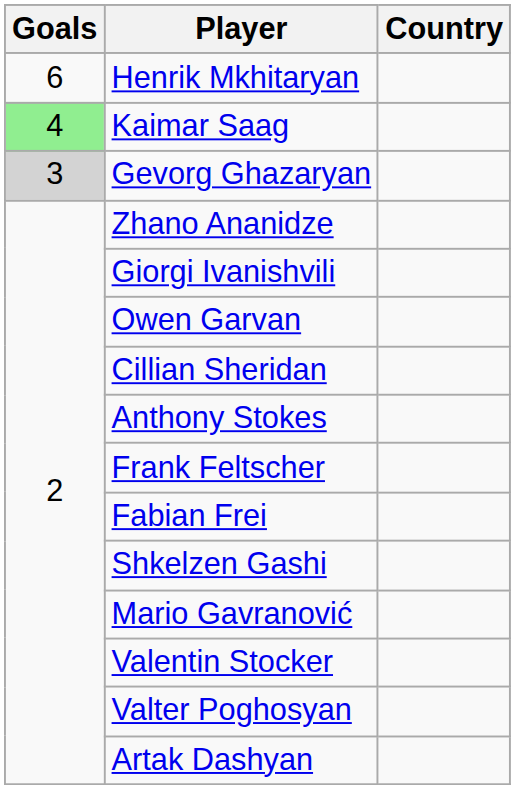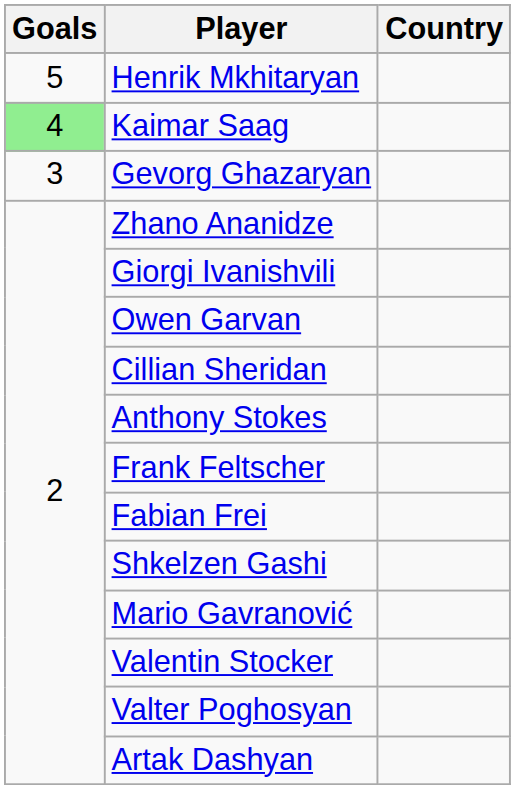 <table class="wikitable" style="text-align: left;">
 <tr>
 <th>Goals</th>
 <th>Player</th>
 <th>Country</th>
 </tr>
 <tr>
-<td rowspan="1" align=center>6</td>
+<td rowspan="1" align=center>5</td>
 <td><a href='#'>Henrik Mkhitaryan</a></td>
 <td></td>
 </tr>
 <tr>
 <td rowspan="1" align=center style="background: lightgreen;">4</td>
 <td><a href='#'>Kaimar Saag</a></td>
 <td></td>
 </tr>
 <tr>
-<td rowspan="1" align=center style="background: lightgrey;">3</td>
+<td rowspan="1" align=center>3</td>
 <td><a href='#'>Gevorg Ghazaryan</a></td>
 <td></td>
 </tr>
 <tr>
 <td rowspan="12" align=center>2</td>
 <td><a href='#'>Zhano Ananidze</a></td>
 <td></td>
 </tr>
 <tr>
 <td><a href='#'>Giorgi Ivanishvili</a></td>
 <td></td>
 </tr>
 <tr>
 <td><a href='#'>Owen Garvan</a></td>
 <td></td>
 </tr>
 <tr>
 <td><a href='#'>Cillian Sheridan</a></td>
 <td></td>
 </tr>
 <tr>
 <td><a href='#'>Anthony Stokes</a></td>
 <td></td>
 </tr>
 <tr>
 <td><a href='#'>Frank Feltscher</a></td>
 <td></td>
 </tr>
 <tr>
 <td><a href='#'>Fabian Frei</a></td>
 <td></td>
 </tr>
 <tr>
 <td><a href='#'>Shkelzen Gashi</a></td>
 <td></td>
 </tr>
 <tr>
 <td><a href='#'>Mario Gavranović</a></td>
 <td></td>
 </tr>
 <tr>
 <td><a href='#'>Valentin Stocker</a></td>
 <td></td>
 </tr>
 <tr>
 <td><a href='#'>Valter Poghosyan</a></td>
 <td></td>
 </tr>
 <tr>
 <td><a href='#'>Artak Dashyan</a></td>
 <td></td>
 </tr>
 <tr>
 </tr>
 </table>
